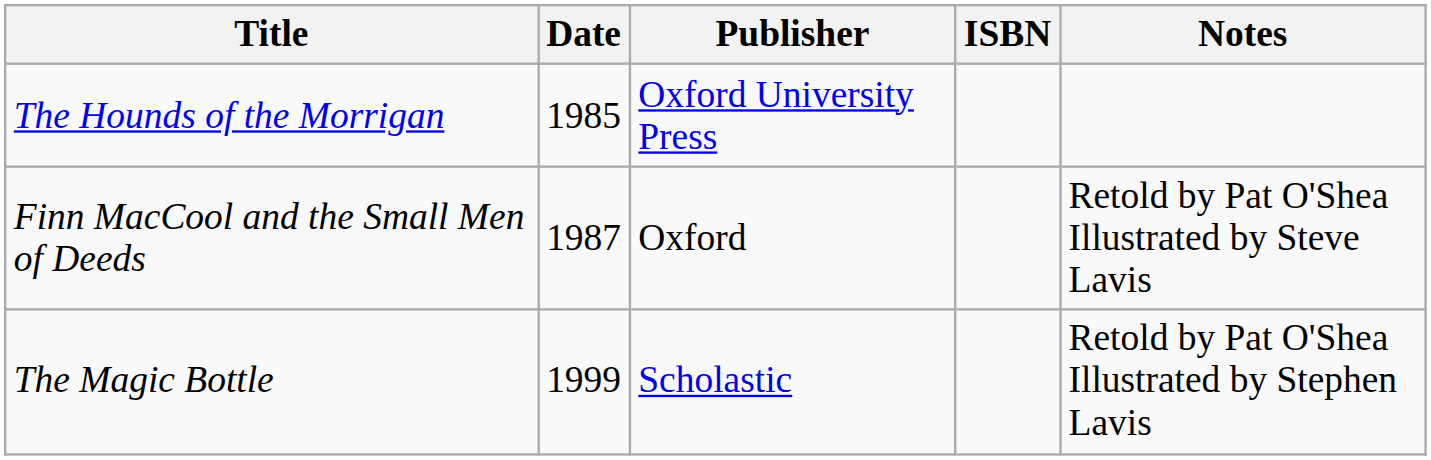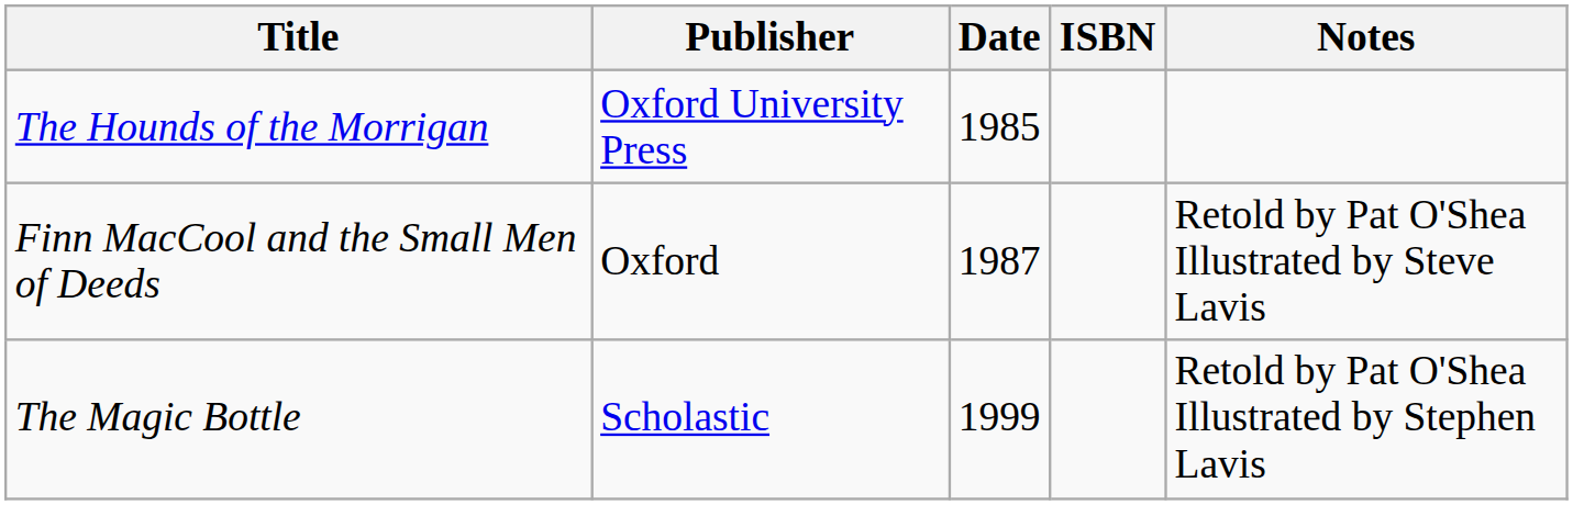 <table class="wikitable">
 <tr>
 <th>Title</th>
+<th>Publisher</th>
 <th>Date</th>
-<th>Publisher</th>
 <th>ISBN</th>
 <th>Notes</th>
 </tr>
 <tr>
 <td><em><a href='#'>The Hounds of the Morrigan</a></em></td>
+<td><a href='#'>Oxford University Press</a></td>
 <td>1985</td>
-<td><a href='#'>Oxford University Press</a></td>
 <td></td>
 <td></td>
 </tr>
 <tr>
 <td><em>Finn MacCool and the Small Men of Deeds</em></td>
+<td>Oxford</td>
 <td>1987</td>
-<td>Oxford</td>
 <td></td>
 <td>Retold by Pat O'Shea <br>Illustrated by Steve Lavis</td>
 </tr>
 <tr>
 <td><em>The Magic Bottle</em></td>
+<td><a href='#'>Scholastic</a></td>
 <td>1999</td>
-<td><a href='#'>Scholastic</a></td>
 <td></td>
 <td>Retold by Pat O'Shea <br>Illustrated by Stephen Lavis</td>
 </tr>
 </table>
